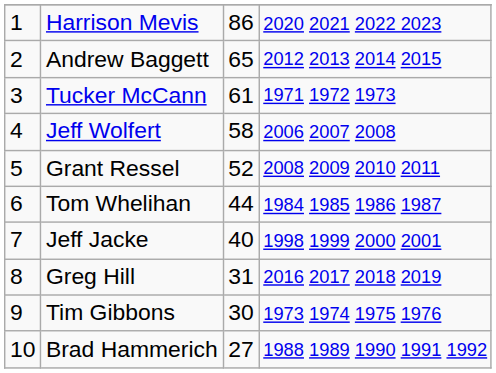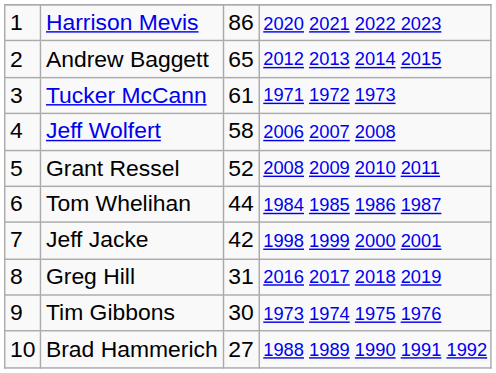 <table class="wikitable">
 <tr>
 </tr>
 <tr>
 <td>1</td>
 <td><a href='#'>Harrison Mevis</a></td>
 <td>86</td>
 <td style="font-size:80%;"><a href='#'>2020</a> <a href='#'>2021</a> <a href='#'>2022 2023</a></td>
 </tr>
 <tr>
 <td>2</td>
 <td>Andrew Baggett</td>
 <td>65</td>
 <td style="font-size:80%;"><a href='#'>2012</a> <a href='#'>2013</a> <a href='#'>2014</a> <a href='#'>2015</a></td>
 </tr>
 <tr>
 <td>3</td>
 <td><a href='#'>Tucker McCann</a></td>
 <td>61</td>
 <td style="font-size:80%;"><a href='#'>1971</a> <a href='#'>1972</a> <a href='#'>1973</a></td>
 </tr>
 <tr>
 <td>4</td>
 <td><a href='#'>Jeff Wolfert</a></td>
 <td>58</td>
 <td style="font-size:80%;"><a href='#'>2006</a> <a href='#'>2007</a> <a href='#'>2008</a></td>
 </tr>
 <tr>
 <td>5</td>
 <td>Grant Ressel</td>
 <td>52</td>
 <td style="font-size:80%;"><a href='#'>2008</a> <a href='#'>2009</a> <a href='#'>2010</a> <a href='#'>2011</a></td>
 </tr>
 <tr>
 <td>6</td>
 <td>Tom Whelihan</td>
 <td>44</td>
 <td style="font-size:80%;"><a href='#'>1984</a> <a href='#'>1985</a> <a href='#'>1986</a> <a href='#'>1987</a></td>
 </tr>
 <tr>
 <td>7</td>
 <td>Jeff Jacke</td>
-<td>40</td>
+<td>42</td>
 <td style="font-size:80%;"><a href='#'>1998</a> <a href='#'>1999</a> <a href='#'>2000</a> <a href='#'>2001</a></td>
 </tr>
 <tr>
 <td>8</td>
 <td>Greg Hill</td>
 <td>31</td>
 <td style="font-size:80%;"><a href='#'>2016</a> <a href='#'>2017</a> <a href='#'>2018</a> <a href='#'>2019</a></td>
 </tr>
 <tr>
 <td>9</td>
 <td>Tim Gibbons</td>
 <td>30</td>
 <td style="font-size:80%;"><a href='#'>1973</a> <a href='#'>1974</a> <a href='#'>1975</a> <a href='#'>1976</a></td>
 </tr>
 <tr>
 <td>10</td>
 <td>Brad Hammerich</td>
 <td>27</td>
 <td style="font-size:80%;"><a href='#'>1988</a> <a href='#'>1989</a> <a href='#'>1990</a> <a href='#'>1991</a> <a href='#'>1992</a></td>
 </tr>
 </table>
